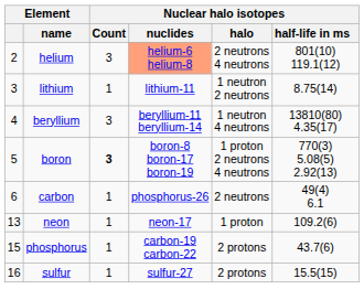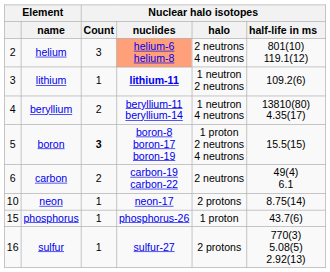 <table class="sortable wikitable" border="1" align="right" style="white-space:nowrap">
 <tr>
 <th colspan=2>Element</th>
 <th colspan=4>Nuclear halo isotopes</th>
 </tr>
 <tr>
 <th></th>
 <th>name</th>
 <th>Count</th>
 <th>nuclides</th>
 <th>halo</th>
 <th>half-life in ms  </th>
 </tr>
 <tr align="center">
 <td>2</td>
 <td><a href='#'>helium</a></td>
 <td>3</td>
 <td style="background: lightsalmon;"><a href='#'>helium-6</a><br><a href='#'>helium-8</a></td>
 <td>2 neutrons <br>4 neutrons</td>
 <td>801(10)<br>119.1(12)</td>
 </tr>
 <tr align="center">
 <td>3</td>
 <td><a href='#'>lithium</a></td>
 <td>1</td>
-<td><a href='#'>lithium-11</a></td>
+<td><strong><a href='#'>lithium-11</a></strong></td>
 <td>1 neutron<br>2 neutrons</td>
-<td>8.75(14)</td>
+<td>109.2(6)</td>
 </tr>
 <tr align="center">
 <td>4</td>
 <td><a href='#'>beryllium</a></td>
-<td>3</td>
+<td>2</td>
 <td><a href='#'>beryllium-11</a><br><a href='#'>beryllium-14</a></td>
 <td>1 neutron<br>4 neutrons</td>
 <td>13810(80)<br>4.35(17)</td>
 </tr>
 <tr align="center">
 <td>5</td>
 <td><a href='#'>boron</a></td>
 <td><strong>3</strong></td>
 <td><a href='#'>boron-8</a><br><a href='#'>boron-17</a><br><a href='#'>boron-19</a></td>
 <td>1 proton<br>2 neutrons<br>4 neutrons</td>
-<td>770(3)<br>5.08(5)<br>2.92(13)</td>
+<td>15.5(15)</td>
 </tr>
 <tr align="center">
 <td>6</td>
 <td><a href='#'>carbon</a></td>
-<td>1</td>
-<td><a href='#'>phosphorus-26</a></td>
+<td>2</td>
+<td><a href='#'>carbon-19</a><br><a href='#'>carbon-22</a></td>
 <td>2 neutrons</td>
 <td>49(4)<br>6.1</td>
 </tr>
 <tr align="center">
-<td>13</td>
+<td>10</td>
 <td><a href='#'>neon</a></td>
 <td>1</td>
 <td><a href='#'>neon-17</a></td>
-<td>1 proton</td>
-<td>109.2(6)</td>
+<td>2 protons</td>
+<td>8.75(14)</td>
 </tr>
 <tr align="center">
 <td>15</td>
 <td><a href='#'>phosphorus</a></td>
 <td>1</td>
-<td><a href='#'>carbon-19</a><br><a href='#'>carbon-22</a></td>
-<td>2 protons</td>
+<td><a href='#'>phosphorus-26</a></td>
+<td>1 proton</td>
 <td>43.7(6)</td>
 </tr>
 <tr align="center">
 <td>16</td>
 <td><a href='#'>sulfur</a></td>
 <td>1</td>
 <td><a href='#'>sulfur-27</a></td>
 <td>2 protons</td>
-<td>15.5(15)</td>
+<td>770(3)<br>5.08(5)<br>2.92(13)</td>
 </tr>
 </table>
